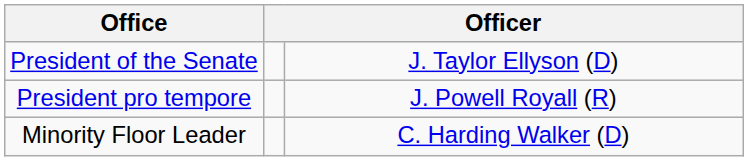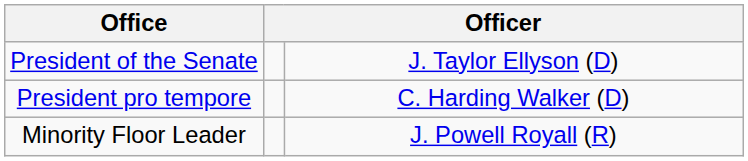 <table class="wikitable" style="text-align:center">
 <tr>
 <th width="35%">Office</th>
 <th colspan=2 width="65%">Officer</th>
 </tr>
 <tr>
 <td><a href='#'>President of the Senate</a></td>
 <td></td>
 <td><a href='#'>J. Taylor Ellyson</a> (<a href='#'>D</a>)</td>
 </tr>
 <tr>
 <td><a href='#'>President pro tempore</a></td>
 <td></td>
-<td><a href='#'>J. Powell Royall</a> (<a href='#'>R</a>)</td>
+<td><a href='#'>C. Harding Walker</a> (<a href='#'>D</a>)</td>
 </tr>
 <tr>
 <td>Minority Floor Leader</td>
 <td></td>
-<td><a href='#'>C. Harding Walker</a> (<a href='#'>D</a>)</td>
+<td><a href='#'>J. Powell Royall</a> (<a href='#'>R</a>)</td>
 </tr>
 </table>
